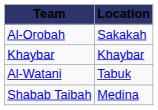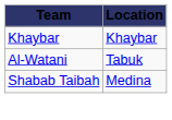 <table class="wikitable sortable">
 <tr>
 <th style="background-color:#2C346B;"><span>Team</span></th>
 <th style="background-color:#2C346B;"><span>Location</span></th>
-</tr>
-<tr>
-<td><a href='#'>Al-Orobah</a></td>
-<td><a href='#'>Sakakah</a></td>
 </tr>
 <tr>
 <td><a href='#'>Khaybar</a></td>
 <td><a href='#'>Khaybar</a></td>
 </tr>
 <tr>
 <td><a href='#'>Al-Watani</a></td>
 <td><a href='#'>Tabuk</a></td>
 </tr>
 <tr>
 <td><a href='#'>Shabab Taibah</a></td>
 <td><a href='#'>Medina</a></td>
 </tr>
 </table>
